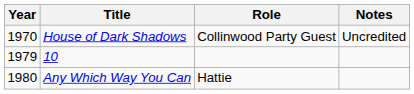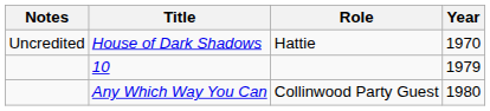 <table class="wikitable">
 <tr>
-<th>Year</th>
+<th>Notes</th>
 <th>Title</th>
 <th>Role</th>
-<th>Notes</th>
+<th>Year</th>
 </tr>
 <tr>
+<td>Uncredited</td>
+<td><em><a href='#'>House of Dark Shadows</a></em></td>
+<td>Hattie</td>
 <td>1970</td>
-<td><em><a href='#'>House of Dark Shadows</a></em></td>
-<td>Collinwood Party Guest</td>
-<td>Uncredited</td>
 </tr>
 <tr>
-<td>1979</td>
+<td></td>
 <td><em><a href='#'>10</a></em></td>
 <td></td>
-<td></td>
+<td>1979</td>
 </tr>
 <tr>
+<td></td>
+<td><em><a href='#'>Any Which Way You Can</a></em></td>
+<td>Collinwood Party Guest</td>
 <td>1980</td>
-<td><em><a href='#'>Any Which Way You Can</a></em></td>
-<td>Hattie</td>
-<td></td>
 </tr>
 </table>
